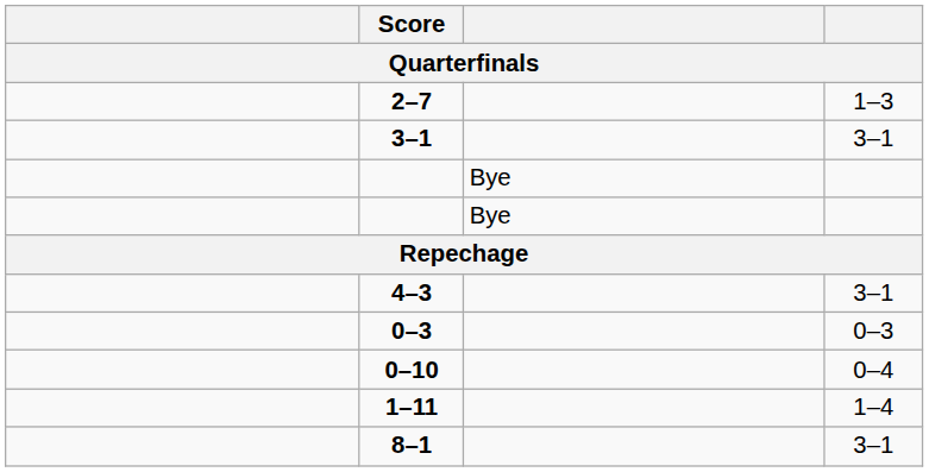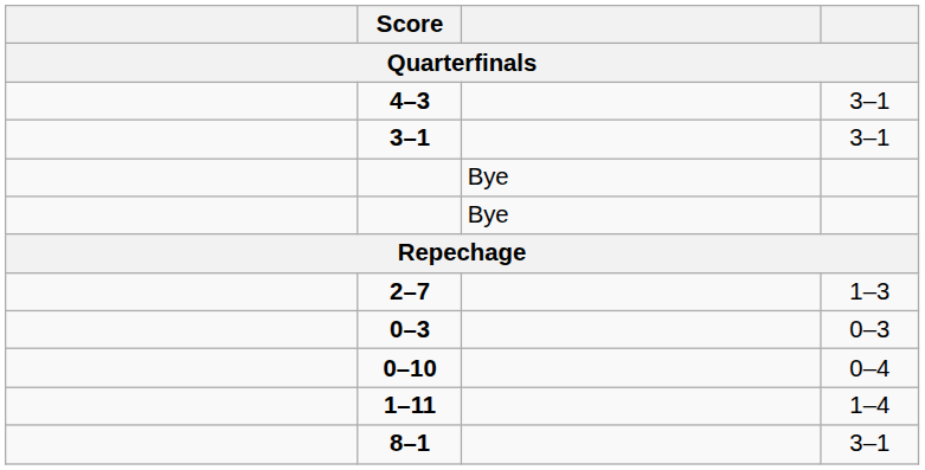 <table class="wikitable" style="text-align: left; ">
 <tr>
 <th align="right" width="270"></th>
 <th width="65">Score</th>
 <th align="left" width="270"></th>
 <th width="65"></th>
 </tr>
 <tr>
 <th colspan=4>Quarterfinals</th>
 </tr>
 <tr>
+<td><strong></strong></td>
+<td align="center"><strong>4–3</strong></td>
 <td></td>
-<td align="center"><strong>2–7</strong></td>
-<td><strong></strong></td>
-<td align=center>1–3 <strong></strong></td>
+<td align=center>3–1 <strong></strong></td>
 </tr>
 <tr>
 <td><strong></strong></td>
 <td align="center"><strong>3–1</strong></td>
 <td></td>
 <td align=center>3–1 <strong></strong></td>
 </tr>
 <tr>
 <td><strong></strong></td>
 <td></td>
 <td>Bye</td>
 <td></td>
 </tr>
 <tr>
 <td><strong></strong></td>
 <td></td>
 <td>Bye</td>
 <td></td>
 </tr>
 <tr>
 <th colspan=4>Repechage</th>
 </tr>
 <tr>
+<td></td>
+<td align="center"><strong>2–7</strong></td>
 <td><strong></strong></td>
-<td align="center"><strong>4–3</strong></td>
-<td></td>
-<td align=center>3–1 <strong></strong></td>
+<td align=center>1–3 <strong></strong></td>
 </tr>
 <tr>
 <td></td>
 <td align="center"><strong>0–3</strong></td>
 <td><strong></strong></td>
 <td align=center>0–3 <strong></strong></td>
 </tr>
 <tr>
 <td></td>
 <td align="center"><strong>0–10</strong></td>
 <td><strong></strong></td>
 <td align=center>0–4 <strong></strong></td>
 </tr>
 <tr>
 <td></td>
 <td align="center"><strong>1–11</strong></td>
 <td><strong></strong></td>
 <td align=center>1–4 <strong></strong></td>
 </tr>
 <tr>
 <td><strong></strong></td>
 <td align="center"><strong>8–1</strong></td>
 <td></td>
 <td align=center>3–1 <strong></strong></td>
 </tr>
 </table>
